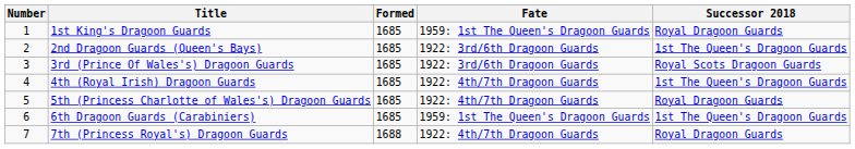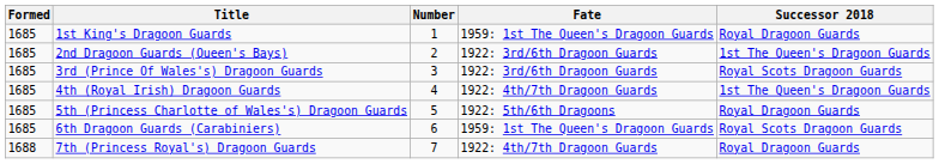 <table class="wikitable">
 <tr>
+<th>Formed</th>
+<th>Title</th>
 <th>Number</th>
-<th>Title</th>
-<th>Formed</th>
 <th>Fate</th>
 <th>Successor 2018</th>
 </tr>
 <tr>
+<td>1685</td>
+<td><a href='#'>1st King's Dragoon Guards</a></td>
 <td align=center valign=middle>1</td>
-<td><a href='#'>1st King's Dragoon Guards</a></td>
-<td>1685</td>
 <td>1959: <a href='#'>1st The Queen's Dragoon Guards</a></td>
 <td><a href='#'>Royal Dragoon Guards</a></td>
 </tr>
 <tr>
+<td>1685</td>
+<td><a href='#'>2nd Dragoon Guards (Queen's Bays)</a></td>
 <td align=center valign=middle>2</td>
-<td><a href='#'>2nd Dragoon Guards (Queen's Bays)</a></td>
-<td>1685</td>
 <td>1922: <a href='#'>3rd/6th Dragoon Guards</a></td>
 <td><a href='#'>1st The Queen's Dragoon Guards</a></td>
 </tr>
 <tr>
+<td>1685</td>
+<td><a href='#'>3rd (Prince Of Wales's) Dragoon Guards</a></td>
 <td align=center valign=middle>3</td>
-<td><a href='#'>3rd (Prince Of Wales's) Dragoon Guards</a></td>
-<td>1685</td>
 <td>1922: <a href='#'>3rd/6th Dragoon Guards</a></td>
 <td><a href='#'>Royal Scots Dragoon Guards</a></td>
 </tr>
 <tr>
+<td>1685</td>
+<td><a href='#'>4th (Royal Irish) Dragoon Guards</a></td>
 <td align=center valign=middle>4</td>
-<td><a href='#'>4th (Royal Irish) Dragoon Guards</a></td>
-<td>1685</td>
 <td>1922: <a href='#'>4th/7th Dragoon Guards</a></td>
 <td><a href='#'>1st The Queen's Dragoon Guards</a></td>
 </tr>
 <tr>
+<td>1685</td>
+<td><a href='#'>5th (Princess Charlotte of Wales's) Dragoon Guards</a></td>
 <td align=center valign=middle>5</td>
-<td><a href='#'>5th (Princess Charlotte of Wales's) Dragoon Guards</a></td>
-<td>1685</td>
-<td>1922: <a href='#'>4th/7th Dragoon Guards</a></td>
+<td>1922: <a href='#'>5th/6th Dragoons</a></td>
 <td><a href='#'>Royal Dragoon Guards</a></td>
 </tr>
 <tr>
+<td>1685</td>
+<td><a href='#'>6th Dragoon Guards (Carabiniers)</a></td>
 <td align=center valign=middle>6</td>
-<td><a href='#'>6th Dragoon Guards (Carabiniers)</a></td>
-<td>1685</td>
 <td>1959: <a href='#'>1st The Queen's Dragoon Guards</a></td>
-<td><a href='#'>1st The Queen's Dragoon Guards</a></td>
+<td><a href='#'>Royal Scots Dragoon Guards</a></td>
 </tr>
 <tr>
+<td>1688</td>
+<td><a href='#'>7th (Princess Royal's) Dragoon Guards</a></td>
 <td align=center valign=middle>7</td>
-<td><a href='#'>7th (Princess Royal's) Dragoon Guards</a></td>
-<td>1688</td>
 <td>1922: <a href='#'>4th/7th Dragoon Guards</a></td>
 <td><a href='#'>Royal Dragoon Guards</a></td>
 </tr>
 </table>
